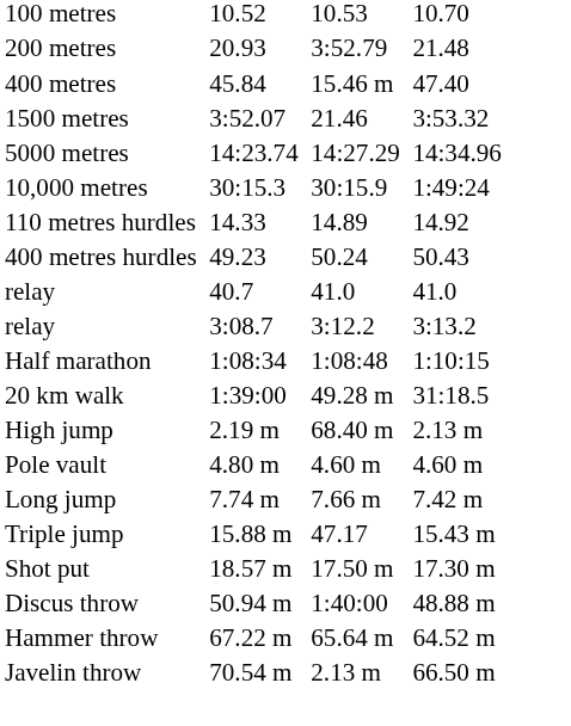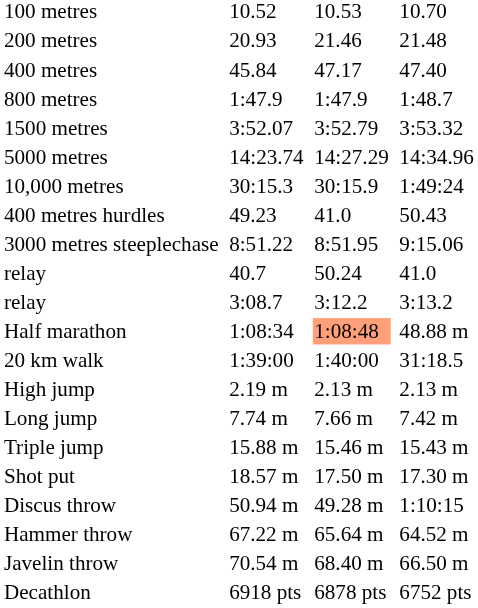 <table>
 <tr>
 <td>100 metres</td>
 <td></td>
 <td>10.52</td>
 <td></td>
 <td>10.53</td>
 <td></td>
 <td>10.70</td>
 </tr>
 <tr>
 <td>200 metres</td>
 <td></td>
 <td>20.93</td>
 <td></td>
-<td>3:52.79</td>
+<td>21.46</td>
 <td></td>
 <td>21.48</td>
 </tr>
 <tr>
 <td>400 metres</td>
 <td></td>
 <td>45.84</td>
 <td></td>
-<td>15.46 m</td>
+<td>47.17</td>
 <td></td>
 <td>47.40</td>
+</tr>
+<tr>
+<td>800 metres</td>
+<td></td>
+<td>1:47.9</td>
+<td></td>
+<td>1:47.9</td>
+<td></td>
+<td>1:48.7</td>
 </tr>
 <tr>
 <td>1500 metres</td>
 <td></td>
 <td>3:52.07</td>
 <td></td>
-<td>21.46</td>
+<td>3:52.79</td>
 <td></td>
 <td>3:53.32</td>
 </tr>
 <tr>
 <td>5000 metres</td>
 <td></td>
 <td>14:23.74</td>
 <td></td>
 <td>14:27.29</td>
 <td></td>
 <td>14:34.96</td>
 </tr>
 <tr>
 <td>10,000 metres</td>
 <td></td>
 <td>30:15.3</td>
 <td></td>
 <td>30:15.9</td>
 <td></td>
 <td>1:49:24</td>
 </tr>
 <tr>
-<td>110 metres hurdles</td>
-<td></td>
-<td>14.33</td>
-<td></td>
-<td>14.89</td>
-<td></td>
-<td>14.92</td>
-</tr>
-<tr>
 <td>400 metres hurdles</td>
 <td></td>
 <td>49.23</td>
 <td></td>
-<td>50.24</td>
+<td>41.0</td>
 <td></td>
 <td>50.43</td>
+</tr>
+<tr>
+<td>3000 metres steeplechase</td>
+<td></td>
+<td>8:51.22</td>
+<td></td>
+<td>8:51.95</td>
+<td></td>
+<td>9:15.06</td>
 </tr>
 <tr>
 <td> relay</td>
 <td></td>
 <td>40.7</td>
 <td></td>
-<td>41.0</td>
+<td>50.24</td>
 <td></td>
 <td>41.0</td>
 </tr>
 <tr>
 <td> relay</td>
 <td></td>
 <td>3:08.7</td>
 <td></td>
 <td>3:12.2</td>
 <td></td>
 <td>3:13.2</td>
 </tr>
 <tr>
 <td>Half marathon</td>
 <td></td>
 <td>1:08:34</td>
 <td></td>
-<td>1:08:48</td>
+<td style="background: lightsalmon;">1:08:48</td>
 <td></td>
-<td>1:10:15</td>
+<td>48.88 m</td>
 </tr>
 <tr>
 <td>20 km walk</td>
 <td></td>
 <td>1:39:00</td>
 <td></td>
-<td>49.28 m</td>
+<td>1:40:00</td>
 <td></td>
 <td>31:18.5</td>
 </tr>
 <tr>
 <td>High jump</td>
 <td></td>
 <td>2.19 m</td>
 <td></td>
-<td>68.40 m</td>
+<td>2.13 m</td>
 <td></td>
 <td>2.13 m</td>
-</tr>
-<tr>
-<td>Pole vault</td>
-<td></td>
-<td>4.80 m</td>
-<td></td>
-<td>4.60 m</td>
-<td></td>
-<td>4.60 m</td>
 </tr>
 <tr>
 <td>Long jump</td>
 <td></td>
 <td>7.74 m</td>
 <td></td>
 <td>7.66 m</td>
 <td></td>
 <td>7.42 m</td>
 </tr>
 <tr>
 <td>Triple jump</td>
 <td></td>
 <td>15.88 m</td>
 <td></td>
-<td>47.17</td>
+<td>15.46 m</td>
 <td></td>
 <td>15.43 m</td>
 </tr>
 <tr>
 <td>Shot put</td>
 <td></td>
 <td>18.57 m</td>
 <td></td>
 <td>17.50 m</td>
 <td></td>
 <td>17.30 m</td>
 </tr>
 <tr>
 <td>Discus throw</td>
 <td></td>
 <td>50.94 m</td>
 <td></td>
-<td>1:40:00</td>
+<td>49.28 m</td>
 <td></td>
-<td>48.88 m</td>
+<td>1:10:15</td>
 </tr>
 <tr>
 <td>Hammer throw</td>
 <td></td>
 <td>67.22 m</td>
 <td></td>
 <td>65.64 m</td>
 <td></td>
 <td>64.52 m</td>
 </tr>
 <tr>
 <td>Javelin throw</td>
 <td></td>
 <td>70.54 m</td>
 <td></td>
-<td>2.13 m</td>
+<td>68.40 m</td>
 <td></td>
 <td>66.50 m</td>
 </tr>
+<tr>
+<td>Decathlon</td>
+<td></td>
+<td>6918 pts</td>
+<td></td>
+<td>6878 pts</td>
+<td></td>
+<td>6752 pts</td>
+</tr>
 </table>
